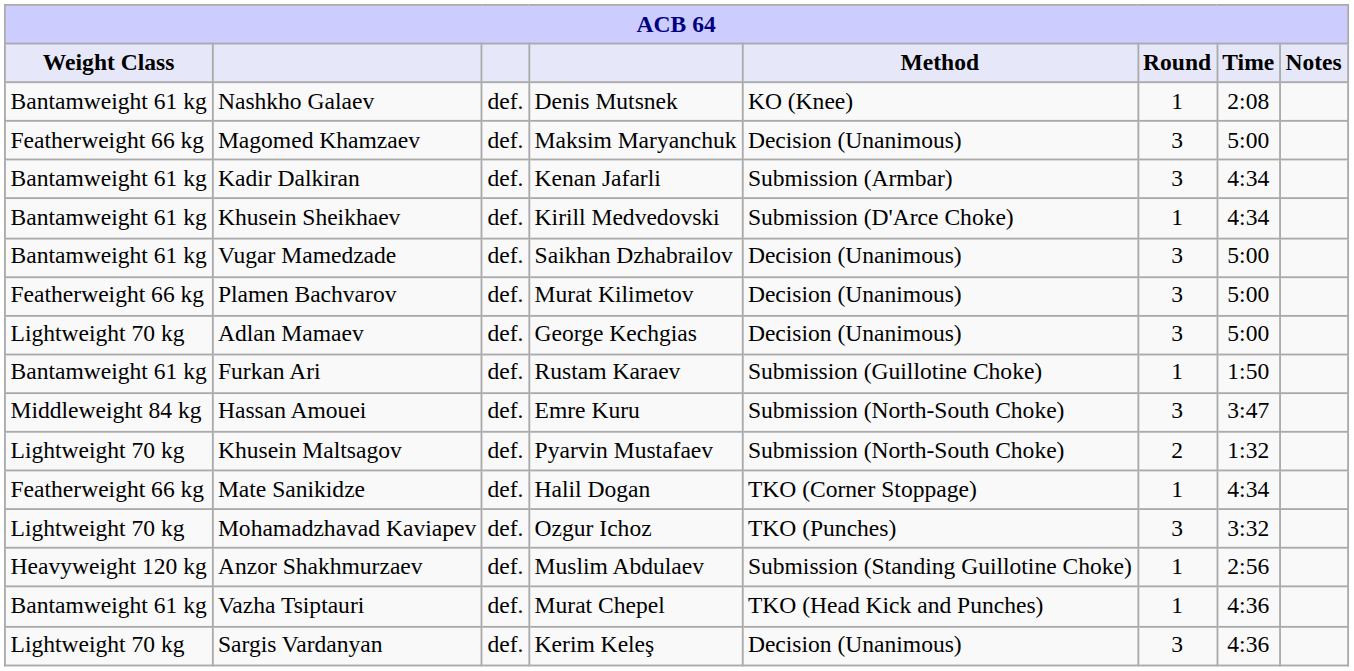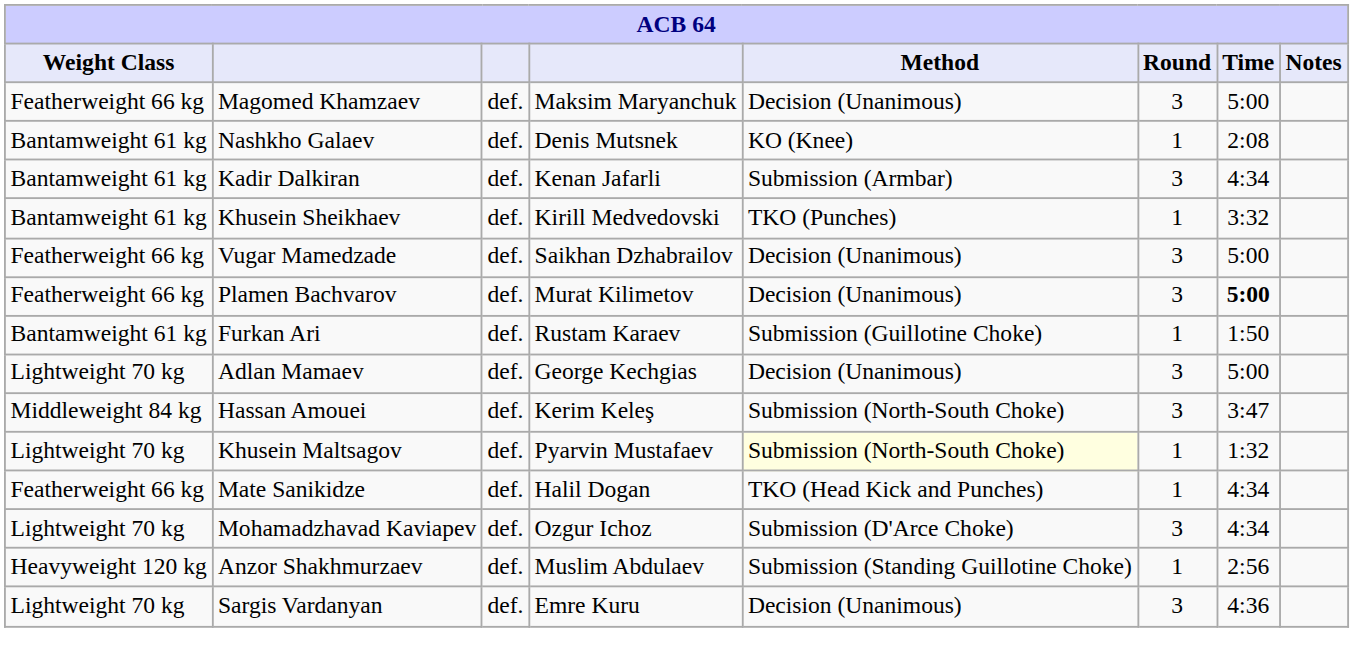 <table class="wikitable" style="font-size: 80%;">
 <tr>
 <th colspan="8" style="background-color: #ccf; color: #000080; text-align: center;"><strong>ACB 64</strong></th>
 </tr>
 <tr>
 <th colspan="1" style="background-color: #E6E8FA; color: #000000; text-align: center;">Weight Class</th>
 <th colspan="1" style="background-color: #E6E8FA; color: #000000; text-align: center;"></th>
 <th colspan="1" style="background-color: #E6E8FA; color: #000000; text-align: center;"></th>
 <th colspan="1" style="background-color: #E6E8FA; color: #000000; text-align: center;"></th>
 <th colspan="1" style="background-color: #E6E8FA; color: #000000; text-align: center;">Method</th>
 <th colspan="1" style="background-color: #E6E8FA; color: #000000; text-align: center;">Round</th>
 <th colspan="1" style="background-color: #E6E8FA; color: #000000; text-align: center;">Time</th>
 <th colspan="1" style="background-color: #E6E8FA; color: #000000; text-align: center;">Notes</th>
 </tr>
 <tr>
+<td>Featherweight 66 kg</td>
+<td> Magomed Khamzaev</td>
+<td>def.</td>
+<td> Maksim Maryanchuk</td>
+<td>Decision (Unanimous)</td>
+<td align=center>3</td>
+<td align=center>5:00</td>
+<td></td>
+</tr>
+<tr>
 <td>Bantamweight 61 kg</td>
 <td> Nashkho Galaev</td>
 <td>def.</td>
 <td> Denis Mutsnek</td>
 <td>KO (Knee)</td>
 <td align=center>1</td>
 <td align=center>2:08</td>
-<td></td>
-</tr>
-<tr>
-<td>Featherweight 66 kg</td>
-<td> Magomed Khamzaev</td>
-<td>def.</td>
-<td> Maksim Maryanchuk</td>
-<td>Decision (Unanimous)</td>
-<td align=center>3</td>
-<td align=center>5:00</td>
 <td></td>
 </tr>
 <tr>
 <td>Bantamweight 61 kg</td>
 <td> Kadir Dalkiran</td>
 <td>def.</td>
 <td> Kenan Jafarli</td>
 <td>Submission (Armbar)</td>
 <td align=center>3</td>
 <td align=center>4:34</td>
 <td></td>
 </tr>
 <tr>
 <td>Bantamweight 61 kg</td>
 <td> Khusein Sheikhaev</td>
 <td>def.</td>
 <td> Kirill Medvedovski</td>
-<td>Submission (D'Arce Choke)</td>
+<td>TKO (Punches)</td>
 <td align=center>1</td>
-<td align=center>4:34</td>
+<td align=center>3:32</td>
 <td></td>
 </tr>
 <tr>
-<td>Bantamweight 61 kg</td>
+<td>Featherweight 66 kg</td>
 <td> Vugar Mamedzade</td>
 <td>def.</td>
 <td> Saikhan Dzhabrailov</td>
 <td>Decision (Unanimous)</td>
 <td align=center>3</td>
 <td align=center>5:00</td>
 <td></td>
 </tr>
 <tr>
 <td>Featherweight 66 kg</td>
 <td> Plamen Bachvarov</td>
 <td>def.</td>
 <td> Murat Kilimetov</td>
 <td>Decision (Unanimous)</td>
 <td align=center>3</td>
-<td align=center>5:00</td>
+<td align=center><strong>5:00</strong></td>
+<td></td>
+</tr>
+<tr>
+<td>Bantamweight 61 kg</td>
+<td> Furkan Ari</td>
+<td>def.</td>
+<td> Rustam Karaev</td>
+<td>Submission (Guillotine Choke)</td>
+<td align=center>1</td>
+<td align=center>1:50</td>
 <td></td>
 </tr>
 <tr>
 <td>Lightweight 70 kg</td>
 <td> Adlan Mamaev</td>
 <td>def.</td>
 <td> George Kechgias</td>
 <td>Decision (Unanimous)</td>
 <td align=center>3</td>
 <td align=center>5:00</td>
 <td></td>
 </tr>
 <tr>
-<td>Bantamweight 61 kg</td>
-<td> Furkan Ari</td>
-<td>def.</td>
-<td> Rustam Karaev</td>
-<td>Submission (Guillotine Choke)</td>
-<td align=center>1</td>
-<td align=center>1:50</td>
-<td></td>
-</tr>
-<tr>
 <td>Middleweight 84 kg</td>
 <td> Hassan Amouei</td>
 <td>def.</td>
-<td> Emre Kuru</td>
+<td> Kerim Keleş</td>
 <td>Submission (North-South Choke)</td>
 <td align=center>3</td>
 <td align=center>3:47</td>
 <td></td>
 </tr>
 <tr>
 <td>Lightweight 70 kg</td>
 <td> Khusein Maltsagov</td>
 <td>def.</td>
 <td> Pyarvin Mustafaev</td>
-<td>Submission (North-South Choke)</td>
-<td align=center>2</td>
+<td style="background: lightyellow;">Submission (North-South Choke)</td>
+<td align=center>1</td>
 <td align=center>1:32</td>
 <td></td>
 </tr>
 <tr>
 <td>Featherweight 66 kg</td>
 <td> Mate Sanikidze</td>
 <td>def.</td>
 <td> Halil Dogan</td>
-<td>TKO (Corner Stoppage)</td>
+<td>TKO (Head Kick and Punches)</td>
 <td align=center>1</td>
 <td align=center>4:34</td>
 <td></td>
 </tr>
 <tr>
 <td>Lightweight 70 kg</td>
 <td> Mohamadzhavad Kaviapev</td>
 <td>def.</td>
 <td> Ozgur Ichoz</td>
-<td>TKO (Punches)</td>
+<td>Submission (D'Arce Choke)</td>
 <td align=center>3</td>
-<td align=center>3:32</td>
+<td align=center>4:34</td>
 <td></td>
 </tr>
 <tr>
 <td>Heavyweight 120 kg</td>
 <td> Anzor Shakhmurzaev</td>
 <td>def.</td>
 <td> Muslim Abdulaev</td>
 <td>Submission (Standing Guillotine Choke)</td>
 <td align=center>1</td>
 <td align=center>2:56</td>
 <td></td>
 </tr>
 <tr>
-<td>Bantamweight 61 kg</td>
-<td> Vazha Tsiptauri</td>
-<td>def.</td>
-<td> Murat Chepel</td>
-<td>TKO (Head Kick and Punches)</td>
-<td align=center>1</td>
-<td align=center>4:36</td>
-<td></td>
-</tr>
-<tr>
 <td>Lightweight 70 kg</td>
 <td> Sargis Vardanyan</td>
 <td>def.</td>
-<td> Kerim Keleş</td>
+<td> Emre Kuru</td>
 <td>Decision (Unanimous)</td>
 <td align=center>3</td>
 <td align=center>4:36</td>
 <td></td>
 </tr>
 </table>
